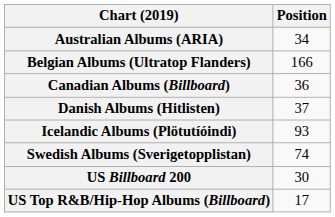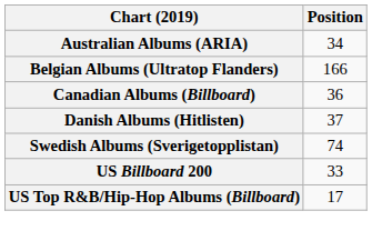 <table class="wikitable sortable plainrowheaders" style="text-align:center">
 <tr>
 <th scope="col">Chart (2019)</th>
 <th scope="col">Position</th>
 </tr>
 <tr>
 <th scope="row">Australian Albums (ARIA)</th>
 <td>34</td>
 </tr>
 <tr>
 <th scope="row">Belgian Albums (Ultratop Flanders)</th>
 <td>166</td>
 </tr>
 <tr>
 <th scope="row">Canadian Albums (<em>Billboard</em>)</th>
 <td>36</td>
 </tr>
 <tr>
 <th scope="row">Danish Albums (Hitlisten)</th>
 <td>37</td>
 </tr>
 <tr>
-<th scope="row">Icelandic Albums (Plötutíóindi)</th>
-<td>93</td>
-</tr>
-<tr>
 <th scope="row">Swedish Albums (Sverigetopplistan)</th>
 <td>74</td>
 </tr>
 <tr>
 <th scope="row">US <em>Billboard</em> 200</th>
-<td>30</td>
+<td>33</td>
 </tr>
 <tr>
 <th scope="row">US Top R&B/Hip-Hop Albums (<em>Billboard</em>)</th>
 <td>17</td>
 </tr>
 </table>
